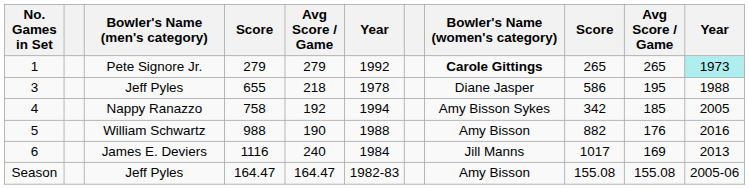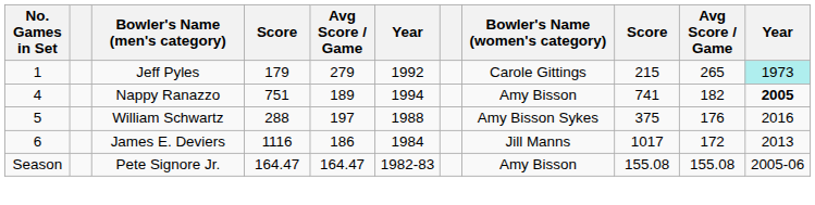 <table class="wikitable" style="text-align:center">
 <tr>
 <th scope="col" style="width:4em;">No. Games in Set</th>
 <th scope="col" style="width:1em;"></th>
 <th scope="col" style="width:10em;">Bowler's Name <br>(men's category)</th>
 <th scope="col" style="width:4em;">Score</th>
 <th scope="col" style="width:4em;">Avg Score / Game</th>
 <th scope="col" style="width:4em;">Year</th>
 <th scope="col" style="width:1em;"></th>
 <th scope="col" style="width:10em;">Bowler's Name <br>(women's category)</th>
 <th scope="col" style="width:4em;">Score</th>
 <th scope="col" style="width:4em;">Avg Score / Game</th>
 <th scope="col" style="width:4em;">Year</th>
 </tr>
 <tr>
 <td>1</td>
 <td></td>
-<td>Pete Signore Jr.</td>
-<td>279</td>
+<td>Jeff Pyles</td>
+<td>179</td>
 <td>279</td>
 <td>1992</td>
 <td></td>
-<td><strong>Carole Gittings</strong></td>
-<td>265</td>
+<td>Carole Gittings</td>
+<td>215</td>
 <td>265</td>
 <td style="background: paleturquoise;">1973</td>
-</tr>
-<tr>
-<td>3</td>
-<td></td>
-<td>Jeff Pyles</td>
-<td>655</td>
-<td>218</td>
-<td>1978</td>
-<td></td>
-<td>Diane Jasper</td>
-<td>586</td>
-<td>195</td>
-<td>1988</td>
 </tr>
 <tr>
 <td>4</td>
 <td></td>
 <td>Nappy Ranazzo</td>
-<td>758</td>
-<td>192</td>
+<td>751</td>
+<td>189</td>
 <td>1994</td>
 <td></td>
-<td>Amy Bisson Sykes</td>
-<td>342</td>
-<td>185</td>
-<td>2005</td>
+<td>Amy Bisson</td>
+<td>741</td>
+<td>182</td>
+<td><strong>2005</strong></td>
 </tr>
 <tr>
 <td>5</td>
 <td></td>
 <td>William Schwartz</td>
-<td>988</td>
-<td>190</td>
+<td>288</td>
+<td>197</td>
 <td>1988</td>
 <td></td>
-<td>Amy Bisson</td>
-<td>882</td>
+<td>Amy Bisson Sykes</td>
+<td>375</td>
 <td>176</td>
 <td>2016</td>
 </tr>
 <tr>
 <td>6</td>
 <td></td>
 <td>James E. Deviers</td>
 <td>1116</td>
-<td>240</td>
+<td>186</td>
 <td>1984</td>
 <td></td>
 <td>Jill Manns</td>
 <td>1017</td>
-<td>169</td>
+<td>172</td>
 <td>2013</td>
 </tr>
 <tr>
 <td>Season</td>
 <td></td>
-<td>Jeff Pyles</td>
+<td>Pete Signore Jr.</td>
 <td>164.47</td>
 <td>164.47</td>
 <td>1982-83</td>
 <td></td>
 <td>Amy Bisson</td>
 <td>155.08</td>
 <td>155.08</td>
 <td>2005-06</td>
 </tr>
 </table>
